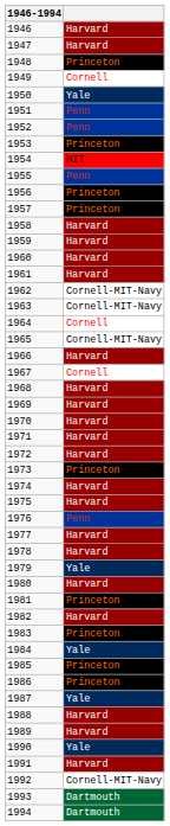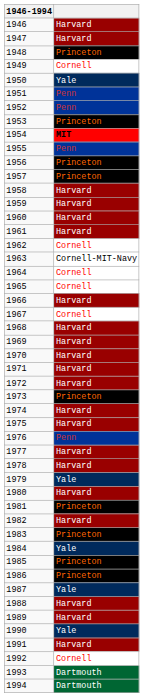 <table class="wikitable collapsible collapsed">
 <tr style="background:#efefef;">
 <th>1946-1994</th>
 <th></th>
 </tr>
 <tr>
 <td>1946</td>
 <td style="background:#990000; color:#FFF">Harvard</td>
 </tr>
 <tr>
 <td>1947</td>
 <td style="background:#990000; color:#FFF">Harvard</td>
 </tr>
 <tr>
 <td>1948</td>
 <td style="background:#000; color:#FF6600">Princeton</td>
 </tr>
 <tr>
 <td>1949</td>
 <td style="background:#FFF; color:#FF0000">Cornell</td>
 </tr>
 <tr>
 <td>1950</td>
 <td style="background:#002a5c; color:#FFF">Yale</td>
 </tr>
 <tr>
 <td>1951</td>
 <td style="background:#003399; color:#CC3333">Penn</td>
 </tr>
 <tr>
 <td>1952</td>
 <td style="background:#003399; color:#CC3333">Penn</td>
 </tr>
 <tr>
 <td>1953</td>
 <td style="background:#000; color:#FF6600">Princeton</td>
 </tr>
 <tr>
 <td>1954</td>
-<td style="background:#FF0000; color:#000">MIT</td>
+<td style="background:#FF0000; color:#000"><strong>MIT</strong></td>
 </tr>
 <tr>
 <td>1955</td>
 <td style="background:#003399; color:#CC3333">Penn</td>
 </tr>
 <tr>
 <td>1956</td>
 <td style="background:#000; color:#FF6600">Princeton</td>
 </tr>
 <tr>
 <td>1957</td>
 <td style="background:#000; color:#FF6600">Princeton</td>
 </tr>
 <tr>
 <td>1958</td>
 <td style="background:#990000; color:#FFF">Harvard</td>
 </tr>
 <tr>
 <td>1959</td>
 <td style="background:#990000; color:#FFF">Harvard</td>
 </tr>
 <tr>
 <td>1960</td>
 <td style="background:#990000; color:#FFF">Harvard</td>
 </tr>
 <tr>
 <td>1961</td>
 <td style="background:#990000; color:#FFF">Harvard</td>
 </tr>
 <tr>
 <td>1962</td>
-<td style="background:#FFF; color:#000">Cornell-MIT-Navy</td>
+<td style="background:#FFF; color:#FF0000">Cornell</td>
 </tr>
 <tr>
 <td>1963</td>
 <td style="background:#FFF; color:#000">Cornell-MIT-Navy</td>
 </tr>
 <tr>
 <td>1964</td>
 <td style="background:#FFF; color:#FF0000">Cornell</td>
 </tr>
 <tr>
 <td>1965</td>
-<td style="background:#FFF; color:#000">Cornell-MIT-Navy</td>
+<td style="background:#FFF; color:#FF0000">Cornell</td>
 </tr>
 <tr>
 <td>1966</td>
 <td style="background:#990000; color:#FFF">Harvard</td>
 </tr>
 <tr>
 <td>1967</td>
 <td style="background:#FFF; color:#FF0000">Cornell</td>
 </tr>
 <tr>
 <td>1968</td>
 <td style="background:#990000; color:#FFF">Harvard</td>
 </tr>
 <tr>
 <td>1969</td>
 <td style="background:#990000; color:#FFF">Harvard</td>
 </tr>
 <tr>
 <td>1970</td>
 <td style="background:#990000; color:#FFF">Harvard</td>
 </tr>
 <tr>
 <td>1971</td>
 <td style="background:#990000; color:#FFF">Harvard</td>
 </tr>
 <tr>
 <td>1972</td>
 <td style="background:#990000; color:#FFF">Harvard</td>
 </tr>
 <tr>
 <td>1973</td>
 <td style="background:#000; color:#FF6600">Princeton</td>
 </tr>
 <tr>
 <td>1974</td>
 <td style="background:#990000; color:#FFF">Harvard</td>
 </tr>
 <tr>
 <td>1975</td>
 <td style="background:#990000; color:#FFF">Harvard</td>
 </tr>
 <tr>
 <td>1976</td>
 <td style="background:#003399; color:#CC3333">Penn</td>
 </tr>
 <tr>
 <td>1977</td>
 <td style="background:#990000; color:#FFF">Harvard</td>
 </tr>
 <tr>
 <td>1978</td>
 <td style="background:#990000; color:#FFF">Harvard</td>
 </tr>
 <tr>
 <td>1979</td>
 <td style="background:#002a5c; color:#FFF">Yale</td>
 </tr>
 <tr>
 <td>1980</td>
 <td style="background:#990000; color:#FFF">Harvard</td>
 </tr>
 <tr>
 <td>1981</td>
 <td style="background:#000; color:#FF6600">Princeton</td>
 </tr>
 <tr>
 <td>1982</td>
 <td style="background:#990000; color:#FFF">Harvard</td>
 </tr>
 <tr>
 <td>1983</td>
 <td style="background:#000; color:#FF6600">Princeton</td>
 </tr>
 <tr>
 <td>1984</td>
 <td style="background:#002a5c; color:#FFF">Yale</td>
 </tr>
 <tr>
 <td>1985</td>
 <td style="background:#000; color:#FF6600">Princeton</td>
 </tr>
 <tr>
 <td>1986</td>
 <td style="background:#000; color:#FF6600">Princeton</td>
 </tr>
 <tr>
 <td>1987</td>
 <td style="background:#002a5c; color:#FFF">Yale</td>
 </tr>
 <tr>
 <td>1988</td>
 <td style="background:#990000; color:#FFF">Harvard</td>
 </tr>
 <tr>
 <td>1989</td>
 <td style="background:#990000; color:#FFF">Harvard</td>
 </tr>
 <tr>
 <td>1990</td>
 <td style="background:#002a5c; color:#FFF">Yale</td>
 </tr>
 <tr>
 <td>1991</td>
 <td style="background:#990000; color:#FFF">Harvard</td>
 </tr>
 <tr>
 <td>1992</td>
-<td style="background:#FFF; color:#000">Cornell-MIT-Navy</td>
+<td style="background:#FFF; color:#FF0000">Cornell</td>
 </tr>
 <tr>
 <td>1993</td>
 <td style="background:#006633; color:#FFF">Dartmouth</td>
 </tr>
 <tr>
 <td>1994</td>
 <td style="background:#006633; color:#FFF">Dartmouth</td>
 </tr>
 </table>
